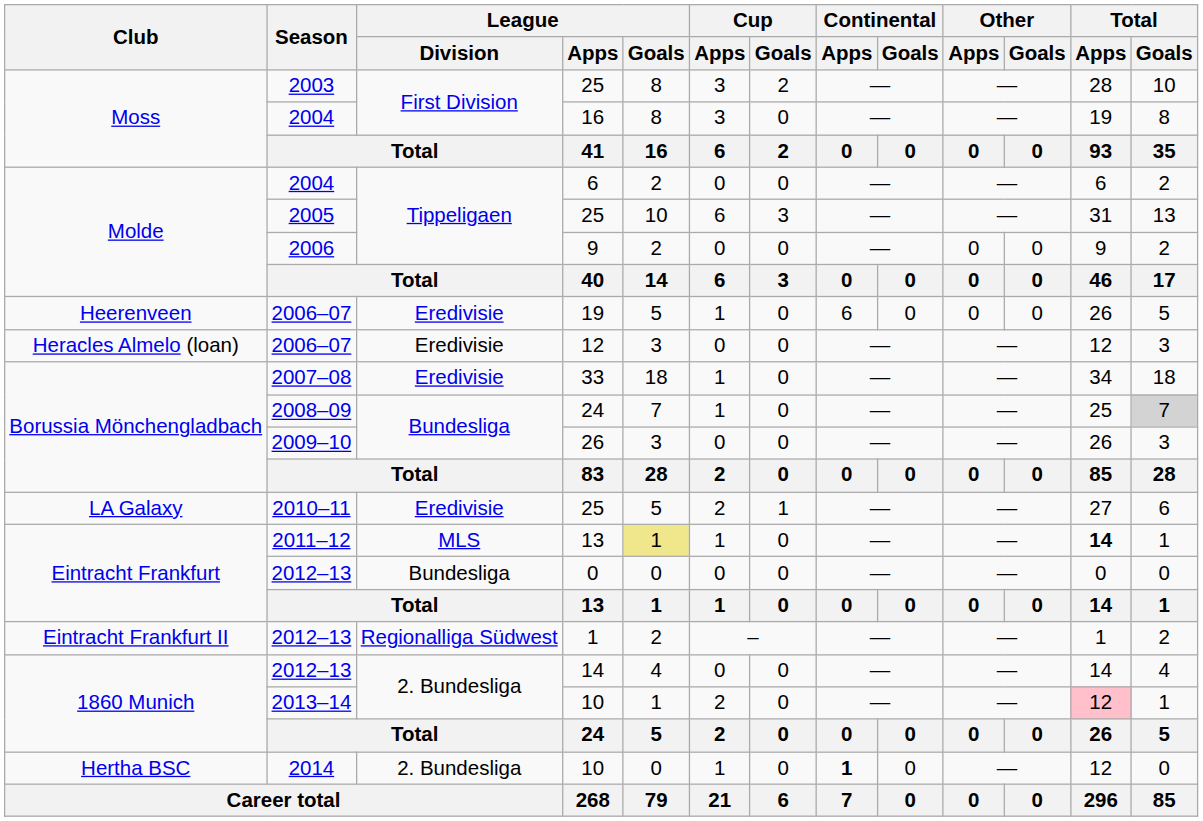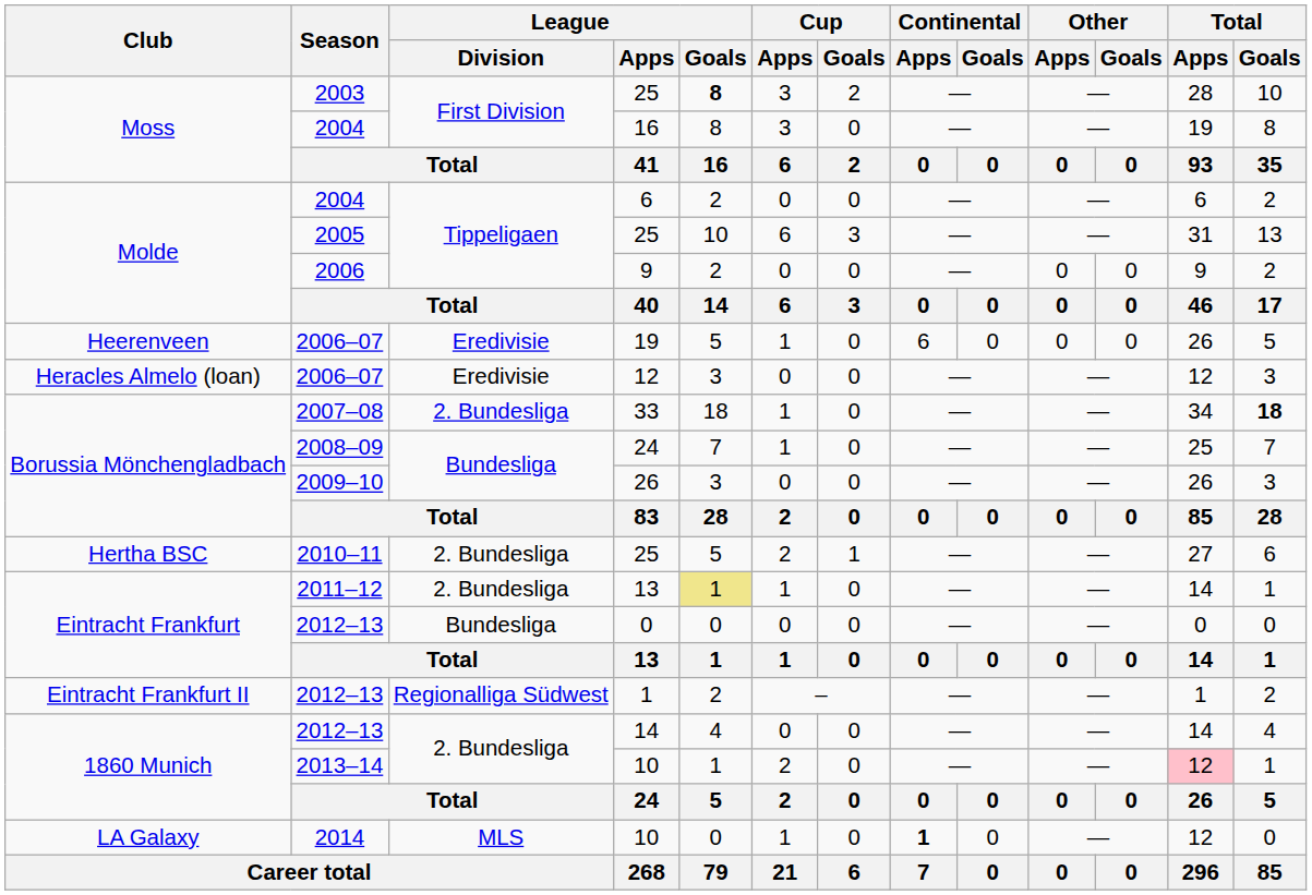 <table class="wikitable" style="text-align:center">
 <tr>
 <th rowspan="2">Club</th>
 <th rowspan="2">Season</th>
 <th colspan="3">League</th>
 <th colspan="2">Cup</th>
 <th colspan="2">Continental</th>
 <th colspan="2">Other</th>
 <th colspan="2">Total</th>
 </tr>
 <tr>
 <th>Division</th>
 <th>Apps</th>
 <th>Goals</th>
 <th>Apps</th>
 <th>Goals</th>
 <th>Apps</th>
 <th>Goals</th>
 <th>Apps</th>
 <th>Goals</th>
 <th>Apps</th>
 <th>Goals</th>
 </tr>
 <tr>
 <td rowspan="3"><a href='#'>Moss</a></td>
 <td><a href='#'>2003</a></td>
 <td rowspan="2"><a href='#'>First Division</a></td>
 <td>25</td>
-<td>8</td>
+<td><strong>8</strong></td>
 <td>3</td>
 <td>2</td>
 <td colspan="2">—</td>
 <td colspan="2">—</td>
 <td>28</td>
 <td>10</td>
 </tr>
 <tr>
 <td><a href='#'>2004</a></td>
 <td>16</td>
 <td>8</td>
 <td>3</td>
 <td>0</td>
 <td colspan="2">—</td>
 <td colspan="2">—</td>
 <td>19</td>
 <td>8</td>
 </tr>
 <tr>
 <th colspan="2">Total</th>
 <th>41</th>
 <th>16</th>
 <th>6</th>
 <th>2</th>
 <th>0</th>
 <th>0</th>
 <th>0</th>
 <th>0</th>
 <th>93</th>
 <th>35</th>
 </tr>
 <tr>
 <td rowspan="4"><a href='#'>Molde</a></td>
 <td><a href='#'>2004</a></td>
 <td rowspan="3"><a href='#'>Tippeligaen</a></td>
 <td>6</td>
 <td>2</td>
 <td>0</td>
 <td>0</td>
 <td colspan="2">—</td>
 <td colspan="2">—</td>
 <td>6</td>
 <td>2</td>
 </tr>
 <tr>
 <td><a href='#'>2005</a></td>
 <td>25</td>
 <td>10</td>
 <td>6</td>
 <td>3</td>
 <td colspan="2">—</td>
 <td colspan="2">—</td>
 <td>31</td>
 <td>13</td>
 </tr>
 <tr>
 <td><a href='#'>2006</a></td>
 <td>9</td>
 <td>2</td>
 <td>0</td>
 <td>0</td>
 <td colspan="2">—</td>
 <td>0</td>
 <td>0</td>
 <td>9</td>
 <td>2</td>
 </tr>
 <tr>
 <th colspan="2">Total</th>
 <th>40</th>
 <th>14</th>
 <th>6</th>
 <th>3</th>
 <th>0</th>
 <th>0</th>
 <th>0</th>
 <th>0</th>
 <th>46</th>
 <th>17</th>
 </tr>
 <tr>
 <td><a href='#'>Heerenveen</a></td>
 <td><a href='#'>2006–07</a></td>
 <td><a href='#'>Eredivisie</a></td>
 <td>19</td>
 <td>5</td>
 <td>1</td>
 <td>0</td>
 <td>6</td>
 <td>0</td>
 <td>0</td>
 <td>0</td>
 <td>26</td>
 <td>5</td>
 </tr>
 <tr>
 <td><a href='#'>Heracles Almelo</a> (loan)</td>
 <td><a href='#'>2006–07</a></td>
 <td>Eredivisie</td>
 <td>12</td>
 <td>3</td>
 <td>0</td>
 <td>0</td>
 <td colspan="2">—</td>
 <td colspan="2">—</td>
 <td>12</td>
 <td>3</td>
 </tr>
 <tr>
 <td rowspan="4"><a href='#'>Borussia Mönchengladbach</a></td>
 <td><a href='#'>2007–08</a></td>
-<td><a href='#'>Eredivisie</a></td>
+<td><a href='#'>2. Bundesliga</a></td>
 <td>33</td>
 <td>18</td>
 <td>1</td>
 <td>0</td>
 <td colspan="2">—</td>
 <td colspan="2">—</td>
 <td>34</td>
-<td>18</td>
+<td><strong>18</strong></td>
 </tr>
 <tr>
 <td><a href='#'>2008–09</a></td>
 <td rowspan="2"><a href='#'>Bundesliga</a></td>
 <td>24</td>
 <td>7</td>
 <td>1</td>
 <td>0</td>
 <td colspan="2">—</td>
 <td colspan="2">—</td>
 <td>25</td>
-<td style="background: lightgrey;">7</td>
+<td>7</td>
 </tr>
 <tr>
 <td><a href='#'>2009–10</a></td>
 <td>26</td>
 <td>3</td>
 <td>0</td>
 <td>0</td>
 <td colspan="2">—</td>
 <td colspan="2">—</td>
 <td>26</td>
 <td>3</td>
 </tr>
 <tr>
 <th colspan="2">Total</th>
 <th>83</th>
 <th>28</th>
 <th>2</th>
 <th>0</th>
 <th>0</th>
 <th>0</th>
 <th>0</th>
 <th>0</th>
 <th>85</th>
 <th>28</th>
 </tr>
 <tr>
-<td><a href='#'>LA Galaxy</a></td>
+<td><a href='#'>Hertha BSC</a></td>
 <td><a href='#'>2010–11</a></td>
-<td><a href='#'>Eredivisie</a></td>
+<td>2. Bundesliga</td>
 <td>25</td>
 <td>5</td>
 <td>2</td>
 <td>1</td>
 <td colspan="2">—</td>
 <td colspan="2">—</td>
 <td>27</td>
 <td>6</td>
 </tr>
 <tr>
 <td rowspan="3"><a href='#'>Eintracht Frankfurt</a></td>
 <td><a href='#'>2011–12</a></td>
-<td><a href='#'>MLS</a></td>
+<td>2. Bundesliga</td>
 <td>13</td>
 <td style="background: khaki;">1</td>
 <td>1</td>
 <td>0</td>
 <td colspan="2">—</td>
 <td colspan="2">—</td>
-<td><strong>14</strong></td>
+<td>14</td>
 <td>1</td>
 </tr>
 <tr>
 <td><a href='#'>2012–13</a></td>
 <td>Bundesliga</td>
 <td>0</td>
 <td>0</td>
 <td>0</td>
 <td>0</td>
 <td colspan="2">—</td>
 <td colspan="2">—</td>
 <td>0</td>
 <td>0</td>
 </tr>
 <tr>
 <th colspan="2">Total</th>
 <th>13</th>
 <th>1</th>
 <th>1</th>
 <th>0</th>
 <th>0</th>
 <th>0</th>
 <th>0</th>
 <th>0</th>
 <th>14</th>
 <th>1</th>
 </tr>
 <tr>
 <td><a href='#'>Eintracht Frankfurt II</a></td>
 <td><a href='#'>2012–13</a></td>
 <td><a href='#'>Regionalliga Südwest</a></td>
 <td>1</td>
 <td>2</td>
 <td colspan="2">–</td>
 <td colspan="2">—</td>
 <td colspan="2">—</td>
 <td>1</td>
 <td>2</td>
 </tr>
 <tr>
 <td rowspan="3"><a href='#'>1860 Munich</a></td>
 <td><a href='#'>2012–13</a></td>
 <td rowspan="2">2. Bundesliga</td>
 <td>14</td>
 <td>4</td>
 <td>0</td>
 <td>0</td>
 <td colspan="2">—</td>
 <td colspan="2">—</td>
 <td>14</td>
 <td>4</td>
 </tr>
 <tr>
 <td><a href='#'>2013–14</a></td>
 <td>10</td>
 <td>1</td>
 <td>2</td>
 <td>0</td>
 <td colspan="2">—</td>
 <td colspan="2">—</td>
 <td style="background: pink;">12</td>
 <td>1</td>
 </tr>
 <tr>
 <th colspan="2">Total</th>
 <th>24</th>
 <th>5</th>
 <th>2</th>
 <th>0</th>
 <th>0</th>
 <th>0</th>
 <th>0</th>
 <th>0</th>
 <th>26</th>
 <th>5</th>
 </tr>
 <tr>
-<td><a href='#'>Hertha BSC</a></td>
+<td><a href='#'>LA Galaxy</a></td>
 <td><a href='#'>2014</a></td>
-<td>2. Bundesliga</td>
+<td><a href='#'>MLS</a></td>
 <td>10</td>
 <td>0</td>
 <td>1</td>
 <td>0</td>
 <td><strong>1</strong></td>
 <td>0</td>
 <td colspan="2">—</td>
 <td>12</td>
 <td>0</td>
 </tr>
 <tr>
 <th colspan="3">Career total</th>
 <th>268</th>
 <th>79</th>
 <th>21</th>
 <th>6</th>
 <th>7</th>
 <th>0</th>
 <th>0</th>
 <th>0</th>
 <th>296</th>
 <th>85</th>
 </tr>
 </table>
